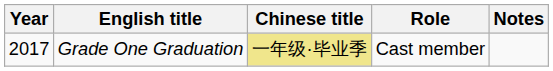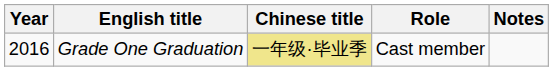 <table class="wikitable sortable">
 <tr>
 <th>Year</th>
 <th>English title</th>
 <th>Chinese title</th>
 <th>Role</th>
 <th class="unsortable">Notes</th>
 </tr>
 <tr>
-<td>2017</td>
+<td>2016</td>
 <td><em>Grade One Graduation</em></td>
 <td style="background: khaki;">一年级·毕业季</td>
 <td>Cast member</td>
 <td></td>
 </tr>
 </table>
